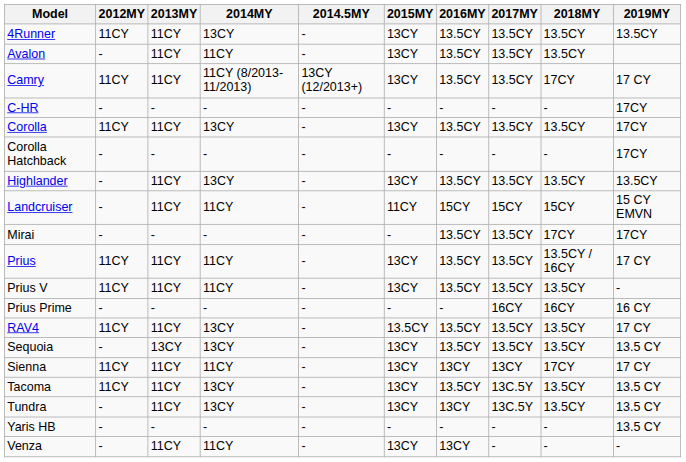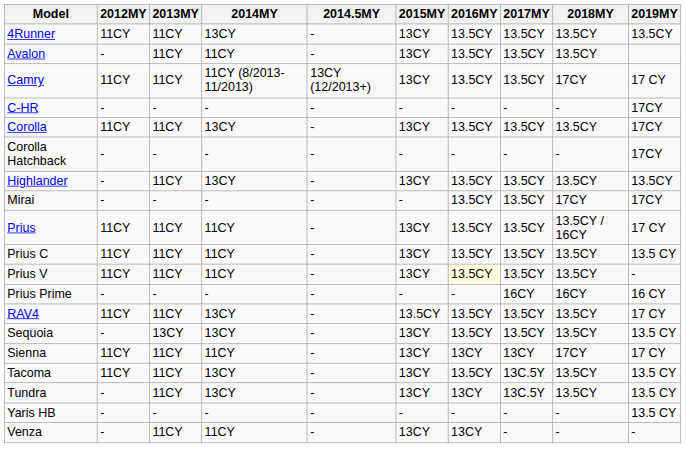 <table class="wikitable sortable mw-collapsible">
 <tr>
 <th>Model</th>
 <th>2012MY</th>
 <th>2013MY</th>
 <th>2014MY</th>
 <th>2014.5MY</th>
 <th>2015MY</th>
 <th>2016MY</th>
 <th>2017MY</th>
 <th>2018MY</th>
 <th>2019MY</th>
 </tr>
 <tr>
 <td><a href='#'>4Runner</a></td>
 <td>11CY</td>
 <td>11CY</td>
 <td>13CY</td>
 <td>-</td>
 <td>13CY</td>
 <td>13.5CY</td>
 <td>13.5CY</td>
 <td>13.5CY</td>
 <td>13.5CY</td>
 </tr>
 <tr>
 <td><a href='#'>Avalon</a></td>
 <td>-</td>
 <td>11CY</td>
 <td>11CY</td>
 <td>-</td>
 <td>13CY</td>
 <td>13.5CY</td>
 <td>13.5CY</td>
 <td>13.5CY</td>
 <td></td>
 </tr>
 <tr>
 <td><a href='#'>Camry</a></td>
 <td>11CY</td>
 <td>11CY</td>
 <td>11CY (8/2013-11/2013)</td>
 <td>13CY (12/2013+)</td>
 <td>13CY</td>
 <td>13.5CY</td>
 <td>13.5CY</td>
 <td>17CY</td>
 <td>17 CY</td>
 </tr>
 <tr>
 <td><a href='#'>C-HR</a></td>
 <td>-</td>
 <td>-</td>
 <td>-</td>
 <td>-</td>
 <td>-</td>
 <td>-</td>
 <td>-</td>
 <td>-</td>
 <td>17CY</td>
 </tr>
 <tr>
 <td><a href='#'>Corolla</a></td>
 <td>11CY</td>
 <td>11CY</td>
 <td>13CY</td>
 <td>-</td>
 <td>13CY</td>
 <td>13.5CY</td>
 <td>13.5CY</td>
 <td>13.5CY</td>
 <td>17CY</td>
 </tr>
 <tr>
 <td>Corolla Hatchback</td>
 <td>-</td>
 <td>-</td>
 <td>-</td>
 <td>-</td>
 <td>-</td>
 <td>-</td>
 <td>-</td>
 <td>-</td>
 <td>17CY</td>
 </tr>
 <tr>
 <td><a href='#'>Highlander</a></td>
 <td>-</td>
 <td>11CY</td>
 <td>13CY</td>
 <td>-</td>
 <td>13CY</td>
 <td>13.5CY</td>
 <td>13.5CY</td>
 <td>13.5CY</td>
 <td>13.5CY</td>
 </tr>
 <tr>
-<td><a href='#'>Landcruiser</a></td>
-<td>-</td>
-<td>11CY</td>
-<td>11CY</td>
-<td>-</td>
-<td>11CY</td>
-<td>15CY</td>
-<td>15CY</td>
-<td>15CY</td>
-<td>15 CY EMVN</td>
-</tr>
-<tr>
 <td>Mirai</td>
 <td>-</td>
 <td>-</td>
 <td>-</td>
 <td>-</td>
 <td>-</td>
 <td>13.5CY</td>
 <td>13.5CY</td>
 <td>17CY</td>
 <td>17CY</td>
 </tr>
 <tr>
 <td><a href='#'>Prius</a></td>
 <td>11CY</td>
 <td>11CY</td>
 <td>11CY</td>
 <td>-</td>
 <td>13CY</td>
 <td>13.5CY</td>
 <td>13.5CY</td>
 <td>13.5CY / 16CY</td>
 <td>17 CY</td>
 </tr>
 <tr>
+<td>Prius C</td>
+<td>11CY</td>
+<td>11CY</td>
+<td>11CY</td>
+<td>-</td>
+<td>13CY</td>
+<td>13.5CY</td>
+<td>13.5CY</td>
+<td>13.5CY</td>
+<td>13.5 CY</td>
+</tr>
+<tr>
 <td>Prius V</td>
 <td>11CY</td>
 <td>11CY</td>
 <td>11CY</td>
 <td>-</td>
 <td>13CY</td>
-<td>13.5CY</td>
+<td style="background: lightyellow;">13.5CY</td>
 <td>13.5CY</td>
 <td>13.5CY</td>
 <td>-</td>
 </tr>
 <tr>
 <td>Prius Prime</td>
 <td>-</td>
 <td>-</td>
 <td>-</td>
 <td>-</td>
 <td>-</td>
 <td>-</td>
 <td>16CY</td>
 <td>16CY</td>
 <td>16 CY</td>
 </tr>
 <tr>
 <td><a href='#'>RAV4</a></td>
 <td>11CY</td>
 <td>11CY</td>
 <td>13CY</td>
 <td>-</td>
 <td>13.5CY</td>
 <td>13.5CY</td>
 <td>13.5CY</td>
 <td>13.5CY</td>
 <td>17 CY</td>
 </tr>
 <tr>
 <td>Sequoia</td>
 <td>-</td>
 <td>13CY</td>
 <td>13CY</td>
 <td>-</td>
 <td>13CY</td>
 <td>13.5CY</td>
 <td>13.5CY</td>
 <td>13.5CY</td>
 <td>13.5 CY</td>
 </tr>
 <tr>
 <td>Sienna</td>
 <td>11CY</td>
 <td>11CY</td>
 <td>11CY</td>
 <td>-</td>
 <td>13CY</td>
 <td>13CY</td>
 <td>13CY</td>
 <td>17CY</td>
 <td>17 CY</td>
 </tr>
 <tr>
 <td>Tacoma</td>
 <td>11CY</td>
 <td>11CY</td>
 <td>13CY</td>
 <td>-</td>
 <td>13CY</td>
 <td>13.5CY</td>
 <td>13C.5Y</td>
 <td>13.5CY</td>
 <td>13.5 CY</td>
 </tr>
 <tr>
 <td>Tundra</td>
 <td>-</td>
 <td>11CY</td>
 <td>13CY</td>
 <td>-</td>
 <td>13CY</td>
 <td>13CY</td>
 <td>13C.5Y</td>
 <td>13.5CY</td>
 <td>13.5 CY</td>
 </tr>
 <tr>
 <td>Yaris HB</td>
 <td>-</td>
 <td>-</td>
 <td>-</td>
 <td>-</td>
 <td>-</td>
 <td>-</td>
 <td>-</td>
 <td>-</td>
 <td>13.5 CY</td>
 </tr>
 <tr>
 <td>Venza</td>
 <td>-</td>
 <td>11CY</td>
 <td>11CY</td>
 <td>-</td>
 <td>13CY</td>
 <td>13CY</td>
 <td>-</td>
 <td>-</td>
 <td>-</td>
 </tr>
 </table>
